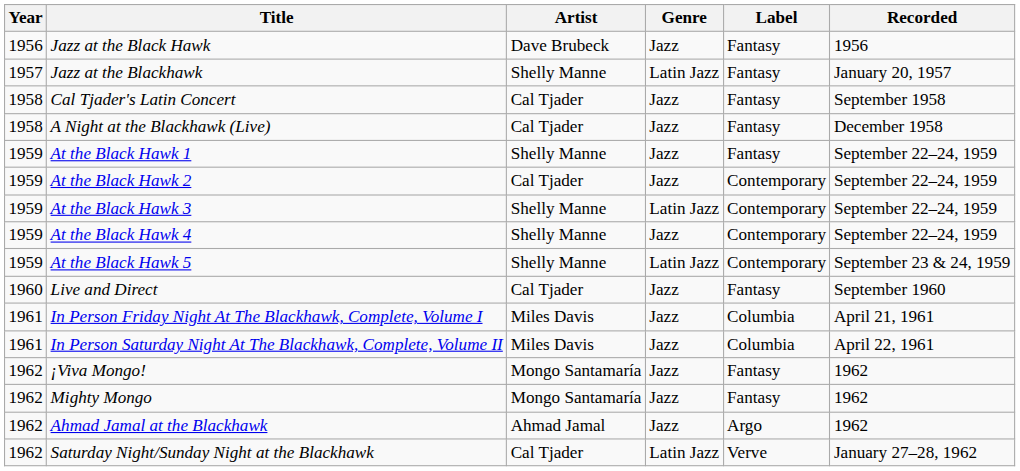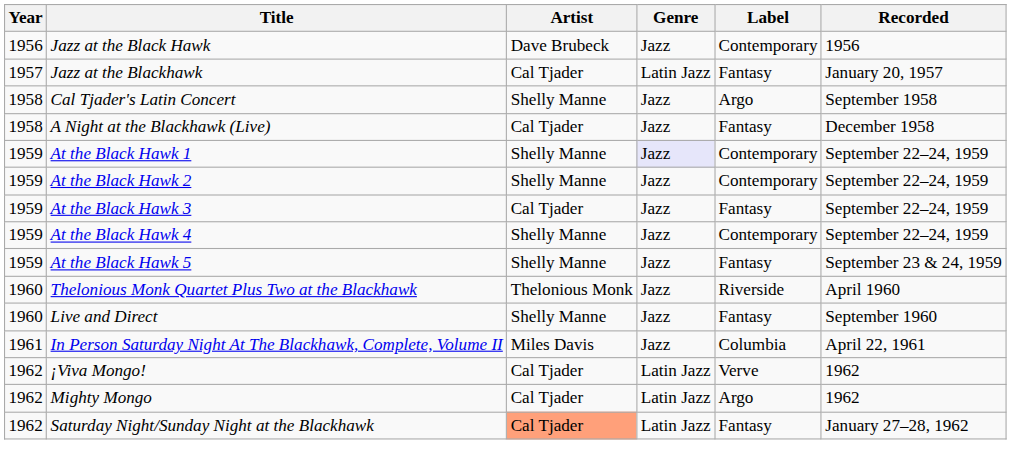 <table class="wikitable">
 <tr>
 <th>Year</th>
 <th>Title</th>
 <th>Artist</th>
 <th>Genre</th>
 <th>Label</th>
 <th>Recorded</th>
 </tr>
 <tr>
 <td>1956</td>
 <td><em>Jazz at the Black Hawk</em></td>
 <td>Dave Brubeck</td>
 <td>Jazz</td>
-<td>Fantasy</td>
+<td>Contemporary</td>
 <td>1956</td>
 </tr>
 <tr>
 <td>1957</td>
 <td><em>Jazz at the Blackhawk</em></td>
-<td>Shelly Manne</td>
+<td>Cal Tjader</td>
 <td>Latin Jazz</td>
 <td>Fantasy</td>
 <td>January 20, 1957</td>
 </tr>
 <tr>
 <td>1958</td>
 <td><em>Cal Tjader's Latin Concert</em></td>
-<td>Cal Tjader</td>
+<td>Shelly Manne</td>
 <td>Jazz</td>
-<td>Fantasy</td>
+<td>Argo</td>
 <td>September 1958</td>
 </tr>
 <tr>
 <td>1958</td>
 <td><em>A Night at the Blackhawk (Live)</em></td>
 <td>Cal Tjader</td>
 <td>Jazz</td>
 <td>Fantasy</td>
 <td>December 1958</td>
 </tr>
 <tr>
 <td>1959</td>
 <td><em><a href='#'>At the Black Hawk 1</a></em></td>
 <td>Shelly Manne</td>
-<td>Jazz</td>
-<td>Fantasy</td>
+<td style="background: lavender;">Jazz</td>
+<td>Contemporary</td>
 <td>September 22–24, 1959</td>
 </tr>
 <tr>
 <td>1959</td>
 <td><em><a href='#'>At the Black Hawk 2</a></em></td>
-<td>Cal Tjader</td>
+<td>Shelly Manne</td>
 <td>Jazz</td>
 <td>Contemporary</td>
 <td>September 22–24, 1959</td>
 </tr>
 <tr>
 <td>1959</td>
 <td><em><a href='#'>At the Black Hawk 3</a></em></td>
-<td>Shelly Manne</td>
-<td>Latin Jazz</td>
-<td>Contemporary</td>
+<td>Cal Tjader</td>
+<td>Jazz</td>
+<td>Fantasy</td>
 <td>September 22–24, 1959</td>
 </tr>
 <tr>
 <td>1959</td>
 <td><em><a href='#'>At the Black Hawk 4</a></em></td>
 <td>Shelly Manne</td>
 <td>Jazz</td>
 <td>Contemporary</td>
 <td>September 22–24, 1959</td>
 </tr>
 <tr>
 <td>1959</td>
 <td><em><a href='#'>At the Black Hawk 5</a></em></td>
 <td>Shelly Manne</td>
-<td>Latin Jazz</td>
-<td>Contemporary</td>
+<td>Jazz</td>
+<td>Fantasy</td>
 <td>September 23 & 24, 1959</td>
 </tr>
 <tr>
 <td>1960</td>
+<td><em><a href='#'>Thelonious Monk Quartet Plus Two at the Blackhawk</a></em></td>
+<td>Thelonious Monk</td>
+<td>Jazz</td>
+<td>Riverside</td>
+<td>April 1960</td>
+</tr>
+<tr>
+<td>1960</td>
 <td><em>Live and Direct</em></td>
-<td>Cal Tjader</td>
+<td>Shelly Manne</td>
 <td>Jazz</td>
 <td>Fantasy</td>
 <td>September 1960</td>
-</tr>
-<tr>
-<td>1961</td>
-<td><em><a href='#'>In Person Friday Night At The Blackhawk, Complete, Volume I</a></em></td>
-<td>Miles Davis</td>
-<td>Jazz</td>
-<td>Columbia</td>
-<td>April 21, 1961</td>
 </tr>
 <tr>
 <td>1961</td>
 <td><em><a href='#'>In Person Saturday Night At The Blackhawk, Complete, Volume II</a></em></td>
 <td>Miles Davis</td>
 <td>Jazz</td>
 <td>Columbia</td>
 <td>April 22, 1961</td>
 </tr>
 <tr>
 <td>1962</td>
 <td><em>¡Viva Mongo!</em></td>
-<td>Mongo Santamaría</td>
-<td>Jazz</td>
-<td>Fantasy</td>
+<td>Cal Tjader</td>
+<td>Latin Jazz</td>
+<td>Verve</td>
 <td>1962</td>
 </tr>
 <tr>
 <td>1962</td>
 <td><em>Mighty Mongo</em></td>
-<td>Mongo Santamaría</td>
-<td>Jazz</td>
-<td>Fantasy</td>
-<td>1962</td>
-</tr>
-<tr>
-<td>1962</td>
-<td><em><a href='#'>Ahmad Jamal at the Blackhawk</a></em></td>
-<td>Ahmad Jamal</td>
-<td>Jazz</td>
+<td>Cal Tjader</td>
+<td>Latin Jazz</td>
 <td>Argo</td>
 <td>1962</td>
 </tr>
 <tr>
 <td>1962</td>
 <td><em>Saturday Night/Sunday Night at the Blackhawk</em></td>
-<td>Cal Tjader</td>
+<td style="background: lightsalmon;">Cal Tjader</td>
 <td>Latin Jazz</td>
-<td>Verve</td>
+<td>Fantasy</td>
 <td>January 27–28, 1962</td>
 </tr>
 </table>
